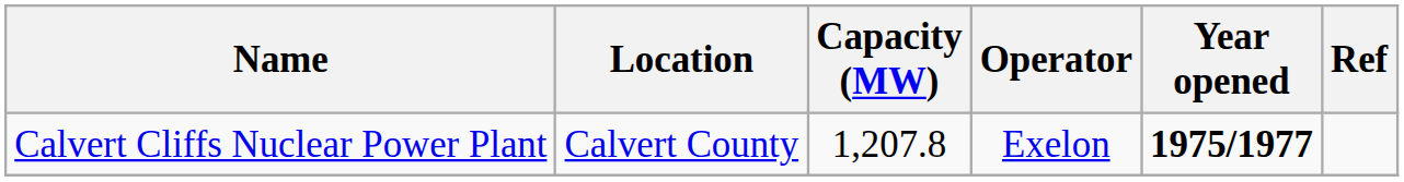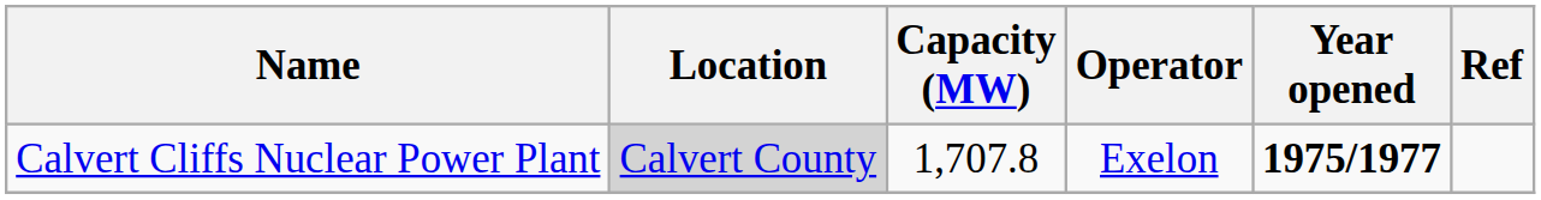 <table class="wikitable sortable" style="font-size:95%;">
 <tr>
 <th>Name</th>
 <th>Location</th>
 <th>Capacity<br>(<a href='#'>MW</a>)</th>
 <th>Operator</th>
 <th>Year<br>opened</th>
 <th>Ref</th>
 </tr>
 <tr>
 <td><a href='#'>Calvert Cliffs Nuclear Power Plant</a></td>
-<td><a href='#'>Calvert County</a></td>
-<td align=center>1,207.8</td>
+<td style="background: lightgrey;"><a href='#'>Calvert County</a></td>
+<td align=center>1,707.8</td>
 <td align=center><a href='#'>Exelon</a></td>
 <td align=center><strong>1975/1977</strong></td>
 <td></td>
 </tr>
 <tr>
 </tr>
 </table>
